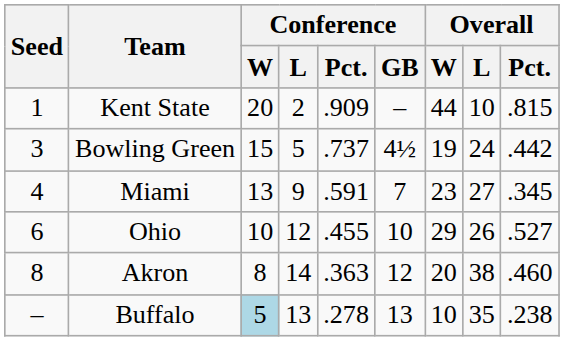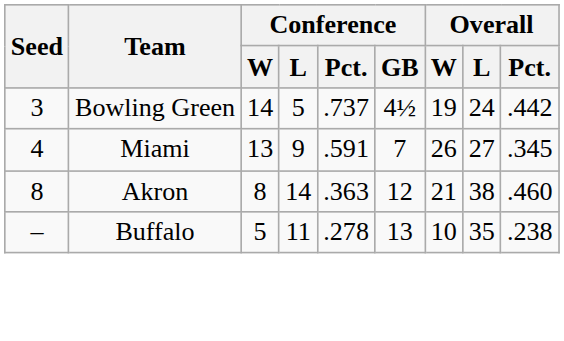 <table class="wikitable" style="text-align:center;">
 <tr>
 <th rowspan=2>Seed</th>
 <th rowspan=2>Team</th>
 <th colspan=4>Conference</th>
 <th colspan=3>Overall</th>
 </tr>
 <tr>
 <th>W</th>
 <th>L</th>
 <th>Pct.</th>
 <th>GB</th>
 <th>W</th>
 <th>L</th>
 <th>Pct.</th>
 </tr>
 <tr>
-<td>1</td>
-<td>Kent State</td>
-<td>20</td>
-<td>2</td>
-<td>.909</td>
-<td>–</td>
-<td>44</td>
-<td>10</td>
-<td>.815</td>
-</tr>
-<tr>
 <td>3</td>
 <td>Bowling Green</td>
-<td>15</td>
+<td>14</td>
 <td>5</td>
 <td>.737</td>
 <td>4½</td>
 <td>19</td>
 <td>24</td>
 <td>.442</td>
 </tr>
 <tr>
 <td>4</td>
 <td>Miami</td>
 <td>13</td>
 <td>9</td>
 <td>.591</td>
 <td>7</td>
-<td>23</td>
+<td>26</td>
 <td>27</td>
 <td>.345</td>
-</tr>
-<tr>
-<td>6</td>
-<td>Ohio</td>
-<td>10</td>
-<td>12</td>
-<td>.455</td>
-<td>10</td>
-<td>29</td>
-<td>26</td>
-<td>.527</td>
 </tr>
 <tr>
 <td>8</td>
 <td>Akron</td>
 <td>8</td>
 <td>14</td>
 <td>.363</td>
 <td>12</td>
-<td>20</td>
+<td>21</td>
 <td>38</td>
 <td>.460</td>
 </tr>
 <tr>
 <td>–</td>
 <td>Buffalo</td>
-<td style="background: lightblue;">5</td>
-<td>13</td>
+<td>5</td>
+<td>11</td>
 <td>.278</td>
 <td>13</td>
 <td>10</td>
 <td>35</td>
 <td>.238</td>
 </tr>
 </table>
